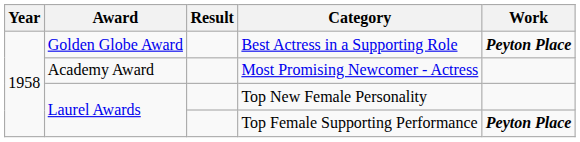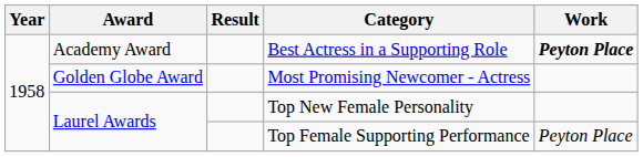 <table class="wikitable" style="font-size: 90%;">
 <tr>
 <th>Year</th>
 <th>Award</th>
 <th>Result</th>
 <th>Category</th>
 <th>Work</th>
 </tr>
 <tr>
 <td rowspan=4>1958</td>
-<td><a href='#'>Golden Globe Award</a></td>
+<td>Academy Award</td>
 <td></td>
 <td><a href='#'>Best Actress in a Supporting Role</a></td>
 <td><strong><em>Peyton Place</em></strong></td>
 </tr>
 <tr>
-<td>Academy Award</td>
+<td><a href='#'>Golden Globe Award</a></td>
 <td></td>
 <td><a href='#'> Most Promising Newcomer - Actress</a></td>
 <td></td>
 </tr>
 <tr>
 <td rowspan=2><a href='#'>Laurel Awards</a></td>
 <td></td>
 <td>Top New Female Personality</td>
 <td></td>
 </tr>
 <tr>
 <td></td>
 <td>Top Female Supporting Performance</td>
-<td><strong><em>Peyton Place</em></strong></td>
+<td><em>Peyton Place</em></td>
 </tr>
 </table>
